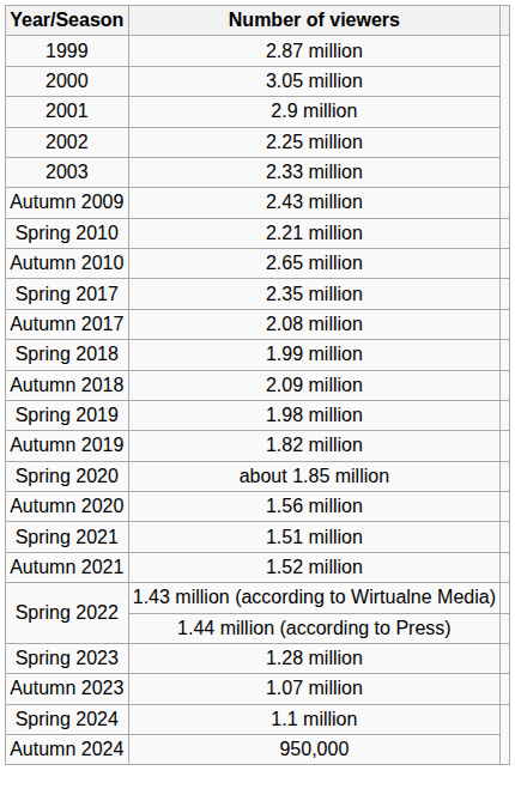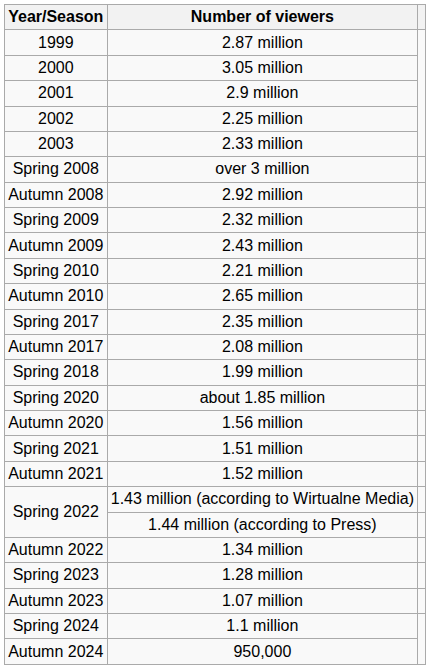 <table class="wikitable" style="text-align:center;">
 <tr>
 <th>Year/Season</th>
 <th>Number of viewers</th>
 <th></th>
 </tr>
 <tr>
 <td>1999</td>
 <td>2.87 million</td>
 <td rowspan="5"></td>
 </tr>
 <tr>
 <td>2000</td>
 <td>3.05 million</td>
 </tr>
 <tr>
 <td>2001</td>
 <td>2.9 million</td>
 </tr>
 <tr>
 <td>2002</td>
 <td>2.25 million</td>
 </tr>
 <tr>
 <td>2003</td>
 <td>2.33 million</td>
+</tr>
+<tr>
+<td>Spring 2008</td>
+<td>over 3 million</td>
+<td></td>
+</tr>
+<tr>
+<td>Autumn 2008</td>
+<td>2.92 million</td>
+<td></td>
+</tr>
+<tr>
+<td>Spring 2009</td>
+<td>2.32 million</td>
+<td></td>
 </tr>
 <tr>
 <td>Autumn 2009</td>
 <td>2.43 million</td>
 <td></td>
 </tr>
 <tr>
 <td>Spring 2010</td>
 <td>2.21 million</td>
 <td></td>
 </tr>
 <tr>
 <td>Autumn 2010</td>
 <td>2.65 million</td>
 <td></td>
 </tr>
 <tr>
 <td>Spring 2017</td>
 <td>2.35 million</td>
 <td></td>
 </tr>
 <tr>
 <td>Autumn 2017</td>
 <td>2.08 million</td>
 <td></td>
 </tr>
 <tr>
 <td>Spring 2018</td>
 <td>1.99 million</td>
 <td></td>
 </tr>
 <tr>
-<td>Autumn 2018</td>
-<td>2.09 million</td>
-<td></td>
-</tr>
-<tr>
-<td>Spring 2019</td>
-<td>1.98 million</td>
-<td></td>
-</tr>
-<tr>
-<td>Autumn 2019</td>
-<td>1.82 million</td>
-<td></td>
-</tr>
-<tr>
 <td>Spring 2020</td>
 <td>about 1.85 million</td>
 <td></td>
 </tr>
 <tr>
 <td>Autumn 2020</td>
 <td>1.56 million</td>
 <td></td>
 </tr>
 <tr>
 <td>Spring 2021</td>
 <td>1.51 million</td>
 <td></td>
 </tr>
 <tr>
 <td>Autumn 2021</td>
 <td>1.52 million</td>
 <td></td>
 </tr>
 <tr>
 <td rowspan="2">Spring 2022</td>
 <td>1.43 million (according to Wirtualne Media)</td>
 <td></td>
 </tr>
 <tr>
 <td>1.44 million (according to Press)</td>
 <td></td>
 </tr>
 <tr>
+<td>Autumn 2022</td>
+<td>1.34 million</td>
+<td></td>
+</tr>
+<tr>
 <td>Spring 2023</td>
 <td>1.28 million</td>
 <td></td>
 </tr>
 <tr>
 <td>Autumn 2023</td>
 <td>1.07 million</td>
 <td></td>
 </tr>
 <tr>
 <td>Spring 2024</td>
 <td>1.1 million</td>
 <td rowspan="2"></td>
 </tr>
 <tr>
 <td>Autumn 2024</td>
 <td>950,000</td>
 </tr>
 </table>
